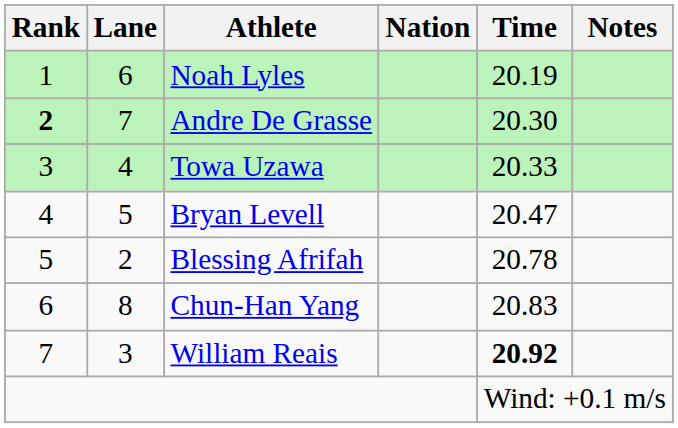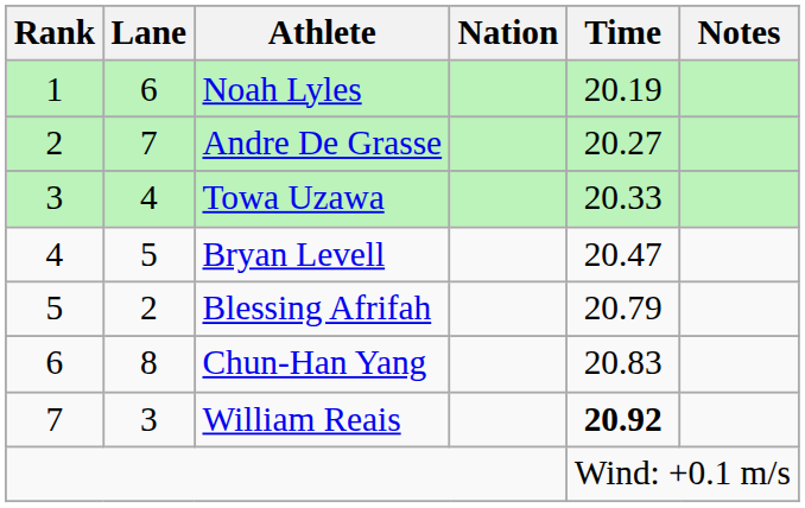 <table class="wikitable sortable" style="text-align:center;">
 <tr>
 <th>Rank</th>
 <th>Lane</th>
 <th>Athlete</th>
 <th>Nation</th>
 <th>Time</th>
 <th>Notes</th>
 </tr>
 <tr bgcolor=bbf3bb>
 <td>1</td>
 <td>6</td>
 <td align=left><a href='#'>Noah Lyles</a></td>
 <td align=left></td>
 <td>20.19</td>
 <td></td>
 </tr>
 <tr bgcolor=bbf3bb>
-<td><strong>2</strong></td>
+<td>2</td>
 <td>7</td>
 <td align=left><a href='#'>Andre De Grasse</a></td>
 <td align=left></td>
-<td>20.30</td>
+<td>20.27</td>
 <td></td>
 </tr>
 <tr bgcolor=bbf3bb>
 <td>3</td>
 <td>4</td>
 <td align=left><a href='#'>Towa Uzawa</a></td>
 <td align=left></td>
 <td>20.33</td>
 <td></td>
 </tr>
 <tr>
 <td>4</td>
 <td>5</td>
 <td align=left><a href='#'>Bryan Levell</a></td>
 <td align=left></td>
 <td>20.47</td>
 <td></td>
 </tr>
 <tr>
 <td>5</td>
 <td>2</td>
 <td align=left><a href='#'>Blessing Afrifah</a></td>
 <td align=left></td>
-<td>20.78</td>
+<td>20.79</td>
 <td></td>
 </tr>
 <tr>
 <td>6</td>
 <td>8</td>
 <td align=left><a href='#'>Chun-Han Yang</a></td>
 <td align=left></td>
 <td>20.83</td>
 <td></td>
 </tr>
 <tr>
 <td>7</td>
 <td>3</td>
 <td align=left><a href='#'>William Reais</a></td>
 <td align=left></td>
 <td><strong>20.92</strong></td>
 <td></td>
 </tr>
 <tr class="sortbottom">
 <td colspan="4"></td>
 <td colspan="2" style="text-align:left;">Wind: +0.1 m/s</td>
 </tr>
 </table>
